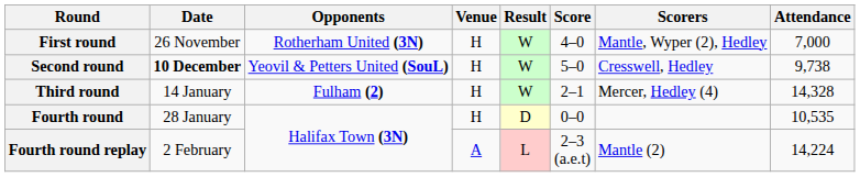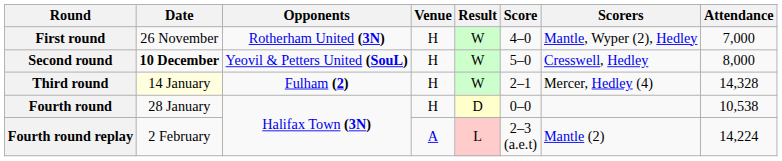 <table class="wikitable" style="text-align:center">
 <tr>
 <th>Round</th>
 <th>Date</th>
 <th>Opponents</th>
 <th>Venue</th>
 <th>Result</th>
 <th>Score</th>
 <th>Scorers</th>
 <th>Attendance</th>
 </tr>
 <tr>
 <th>First round</th>
 <td>26 November</td>
 <td><a href='#'>Rotherham United</a> <strong>(<a href='#'>3N</a>)</strong></td>
 <td>H</td>
 <td style="background-color:#CCFFCC">W</td>
 <td>4–0</td>
 <td align="left"><a href='#'>Mantle</a>, Wyper (2), <a href='#'>Hedley</a></td>
 <td>7,000</td>
 </tr>
 <tr>
 <th>Second round</th>
 <td><strong>10 December</strong></td>
 <td><a href='#'>Yeovil & Petters United</a> <strong>(<a href='#'>SouL</a>)</strong></td>
 <td>H</td>
 <td style="background-color:#CCFFCC">W</td>
 <td>5–0</td>
 <td align="left"><a href='#'>Cresswell</a>, <a href='#'>Hedley</a></td>
-<td>9,738</td>
+<td>8,000</td>
 </tr>
 <tr>
 <th>Third round</th>
-<td>14 January</td>
+<td style="background: lightyellow;">14 January</td>
 <td><a href='#'>Fulham</a> <strong>(<a href='#'>2</a>)</strong></td>
 <td>H</td>
 <td style="background-color:#CCFFCC">W</td>
 <td>2–1</td>
 <td align="left">Mercer, <a href='#'>Hedley</a> (4)</td>
 <td>14,328</td>
 </tr>
 <tr>
 <th>Fourth round</th>
 <td>28 January</td>
 <td rowspan=2><a href='#'>Halifax Town</a> <strong>(<a href='#'>3N</a>)</strong></td>
 <td>H</td>
 <td style="background-color:#FFFFCC">D</td>
 <td>0–0</td>
 <td align="left"></td>
-<td>10,535</td>
+<td>10,538</td>
 </tr>
 <tr>
 <th>Fourth round replay</th>
 <td>2 February</td>
 <td><a href='#'>A</a></td>
 <td style="background-color:#FFCCCC">L</td>
 <td>2–3<br>(a.e.t)</td>
 <td align="left"><a href='#'>Mantle</a> (2)</td>
 <td>14,224</td>
 </tr>
 </table>
